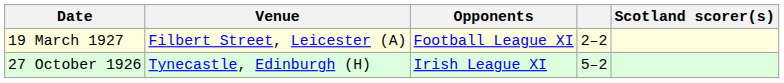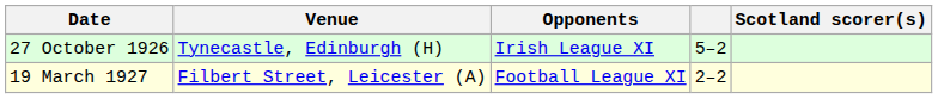 <table class="wikitable">
 <tr>
 <th>Date</th>
 <th>Venue</th>
 <th>Opponents</th>
 <th></th>
 <th>Scotland scorer(s)</th>
 </tr>
+<tr bgcolor=#ddffdd>
+<td>27 October 1926</td>
+<td><a href='#'>Tynecastle</a>, <a href='#'>Edinburgh</a> (H)</td>
+<td> <a href='#'>Irish League XI</a></td>
+<td align=center>5–2</td>
+<td></td>
+</tr>
 <tr bgcolor=#ffffdd>
 <td>19 March 1927</td>
 <td><a href='#'>Filbert Street</a>, <a href='#'>Leicester</a> (A)</td>
 <td> <a href='#'>Football League XI</a></td>
 <td align=center>2–2</td>
 <td></td>
 </tr>
-<tr bgcolor=#ddffdd>
-<td>27 October 1926</td>
-<td><a href='#'>Tynecastle</a>, <a href='#'>Edinburgh</a> (H)</td>
-<td> <a href='#'>Irish League XI</a></td>
-<td align=center>5–2</td>
-<td></td>
-</tr>
 </table>
